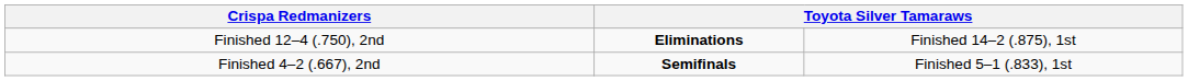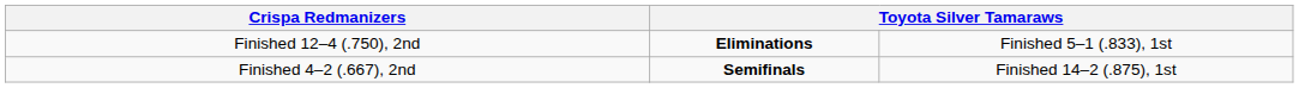 <table class=wikitable width=100%>
 <tr align=center>
 <th colspan=2 width=45%><a href='#'>Crispa Redmanizers</a></th>
 <th colspan=2 width=45%><a href='#'>Toyota Silver Tamaraws</a></th>
 </tr>
 <tr align=center>
 <td>Finished 12–4 (.750), 2nd</td>
 <td colspan=2><strong>Eliminations</strong></td>
-<td>Finished 14–2 (.875), 1st</td>
+<td>Finished 5–1 (.833), 1st</td>
 </tr>
 <tr align=center>
 <td>Finished 4–2 (.667), 2nd</td>
 <td colspan=2><strong>Semifinals</strong></td>
-<td>Finished 5–1 (.833), 1st</td>
+<td>Finished 14–2 (.875), 1st</td>
 </tr>
 </table>
